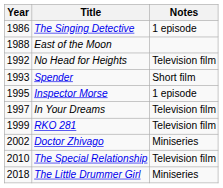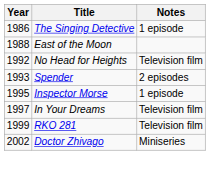 <table class="wikitable">
 <tr>
 <th>Year</th>
 <th>Title</th>
 <th>Notes</th>
 </tr>
 <tr>
 <td>1986</td>
 <td><em><a href='#'>The Singing Detective</a></em></td>
 <td>1 episode</td>
 </tr>
 <tr>
 <td>1988</td>
 <td><em>East of the Moon</em></td>
 <td></td>
 </tr>
 <tr>
 <td>1992</td>
 <td><em>No Head for Heights</em></td>
 <td>Television film</td>
 </tr>
 <tr>
 <td>1993</td>
 <td><em><a href='#'>Spender</a></em></td>
-<td>Short film</td>
+<td>2 episodes</td>
 </tr>
 <tr>
 <td>1995</td>
 <td><em><a href='#'>Inspector Morse</a></em></td>
 <td>1 episode</td>
 </tr>
 <tr>
 <td>1997</td>
 <td><em>In Your Dreams</em></td>
 <td>Television film</td>
 </tr>
 <tr>
 <td>1999</td>
 <td><em><a href='#'>RKO 281</a></em></td>
 <td>Television film</td>
 </tr>
 <tr>
 <td>2002</td>
 <td><em><a href='#'>Doctor Zhivago</a></em></td>
 <td>Miniseries</td>
 </tr>
-<tr>
-<td>2010</td>
-<td><em><a href='#'>The Special Relationship</a></em></td>
-<td>Television film</td>
-</tr>
-<tr>
-<td>2018</td>
-<td><em><a href='#'>The Little Drummer Girl</a></em></td>
-<td>Miniseries</td>
-</tr>
 </table>
